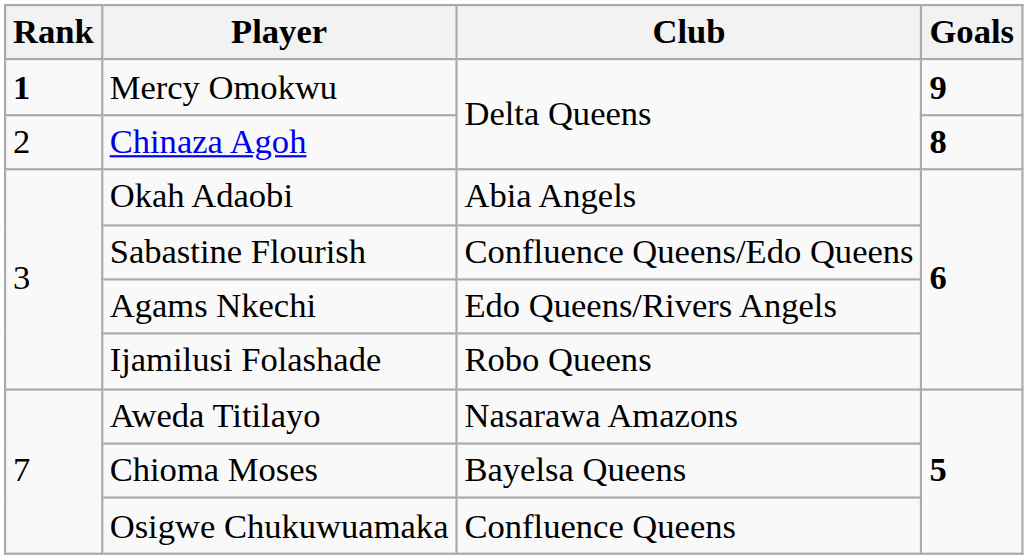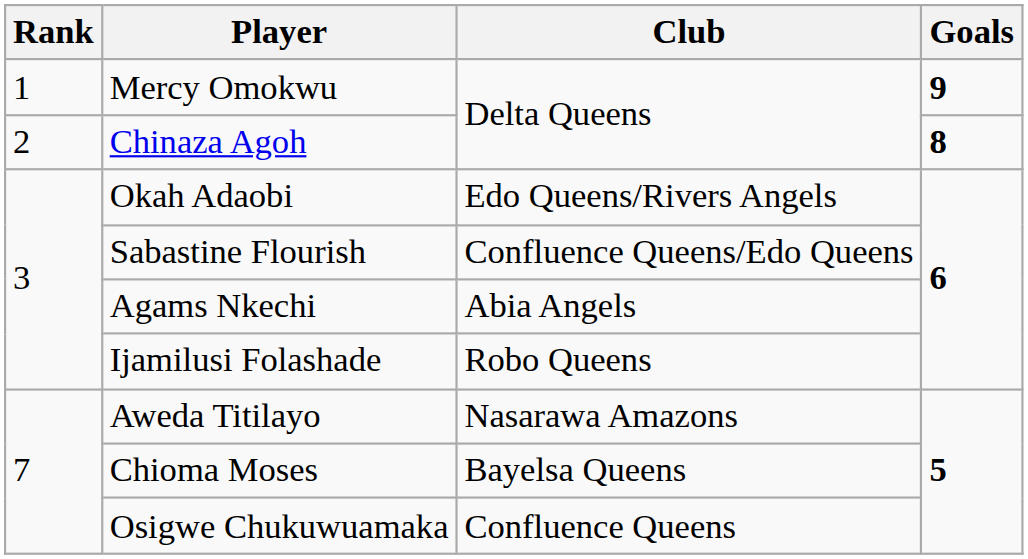 <table class="wikitable">
 <tr>
 <th>Rank</th>
 <th>Player</th>
 <th>Club</th>
 <th>Goals</th>
 </tr>
 <tr>
-<td><strong>1</strong></td>
+<td>1</td>
 <td> Mercy Omokwu</td>
 <td rowspan=2>Delta Queens</td>
 <td><strong>9</strong></td>
 </tr>
 <tr>
 <td>2</td>
 <td> <a href='#'>Chinaza Agoh</a></td>
 <td><strong>8</strong></td>
 </tr>
 <tr>
 <td rowspan=4>3</td>
 <td> Okah Adaobi</td>
-<td>Abia Angels</td>
+<td>Edo Queens/Rivers Angels</td>
 <td rowspan=4><strong>6</strong></td>
 </tr>
 <tr>
 <td> Sabastine Flourish</td>
 <td>Confluence Queens/Edo Queens</td>
 </tr>
 <tr>
 <td> Agams Nkechi</td>
-<td>Edo Queens/Rivers Angels</td>
+<td>Abia Angels</td>
 </tr>
 <tr>
 <td> Ijamilusi Folashade</td>
 <td>Robo Queens</td>
 </tr>
 <tr>
 <td rowspan=3>7</td>
 <td> Aweda Titilayo</td>
 <td>Nasarawa Amazons</td>
 <td rowspan=3><strong>5</strong></td>
 </tr>
 <tr>
 <td> Chioma Moses</td>
 <td>Bayelsa Queens</td>
 </tr>
 <tr>
 <td> Osigwe Chukuwuamaka</td>
 <td>Confluence Queens</td>
 </tr>
 </table>
